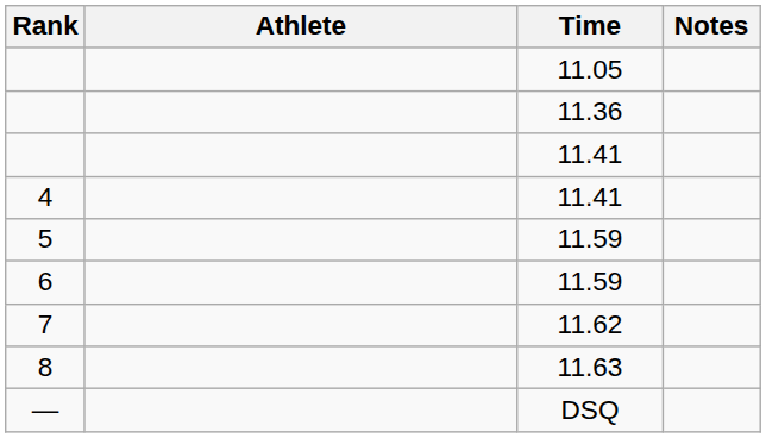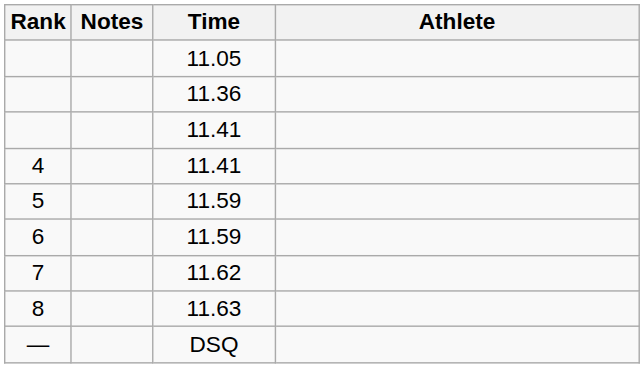 <table class="wikitable" style="text-align:center">
 <tr>
 <th width=40>Rank</th>
+<th width=50>Notes</th>
+<th width=80>Time</th>
 <th width=250>Athlete</th>
-<th width=80>Time</th>
-<th width=50>Notes</th>
 </tr>
 <tr>
 <td></td>
+<td></td>
+<td>11.05</td>
 <td align=left></td>
-<td>11.05</td>
-<td></td>
 </tr>
 <tr>
 <td></td>
+<td></td>
+<td>11.36</td>
 <td align=left></td>
-<td>11.36</td>
-<td></td>
 </tr>
 <tr>
 <td></td>
+<td></td>
+<td>11.41</td>
 <td align=left></td>
-<td>11.41</td>
-<td></td>
 </tr>
 <tr>
 <td>4</td>
+<td></td>
+<td>11.41</td>
 <td align=left></td>
-<td>11.41</td>
-<td></td>
 </tr>
 <tr>
 <td>5</td>
+<td></td>
+<td>11.59</td>
 <td align=left></td>
-<td>11.59</td>
-<td></td>
 </tr>
 <tr>
 <td>6</td>
+<td></td>
+<td>11.59</td>
 <td align=left></td>
-<td>11.59</td>
-<td></td>
 </tr>
 <tr>
 <td>7</td>
+<td></td>
+<td>11.62</td>
 <td align=left></td>
-<td>11.62</td>
-<td></td>
 </tr>
 <tr>
 <td>8</td>
+<td></td>
+<td>11.63</td>
 <td align=left></td>
-<td>11.63</td>
-<td></td>
 </tr>
 <tr>
 <td>—</td>
+<td></td>
+<td>DSQ</td>
 <td align=left></td>
-<td>DSQ</td>
-<td></td>
 </tr>
 </table>
